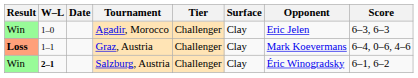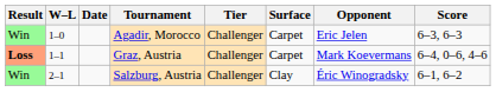 <table class="sortable wikitable">
 <tr>
 <th>Result</th>
 <th class="unsortable">W–L</th>
 <th>Date</th>
 <th>Tournament</th>
 <th>Tier</th>
 <th>Surface</th>
 <th>Opponent</th>
 <th class="unsortable">Score</th>
 </tr>
 <tr>
 <td style="background:#98fb98;">Win</td>
 <td><small>1–0</small></td>
 <td></td>
 <td style="background:moccasin;"><a href='#'>Agadir</a>, Morocco</td>
 <td style="background:moccasin;">Challenger</td>
-<td>Clay</td>
+<td>Carpet</td>
 <td> <a href='#'>Eric Jelen</a></td>
 <td>6–3, 6–3</td>
 </tr>
 <tr>
 <td style="background:#ffa07a;"><strong>Loss</strong></td>
 <td><small>1–1</small></td>
 <td></td>
 <td style="background:moccasin;"><a href='#'>Graz</a>, Austria</td>
 <td style="background:moccasin;">Challenger</td>
-<td>Clay</td>
+<td>Carpet</td>
 <td> <a href='#'>Mark Koevermans</a></td>
 <td>6–4, 0–6, 4–6</td>
 </tr>
 <tr>
 <td style="background:#98fb98;">Win</td>
-<td><strong><small>2–1</small></strong></td>
+<td><small>2–1</small></td>
 <td></td>
 <td style="background:moccasin;"><a href='#'>Salzburg</a>, Austria</td>
 <td style="background:moccasin;">Challenger</td>
 <td>Clay</td>
 <td> <a href='#'>Éric Winogradsky</a></td>
 <td>6–1, 6–2</td>
 </tr>
 </table>
